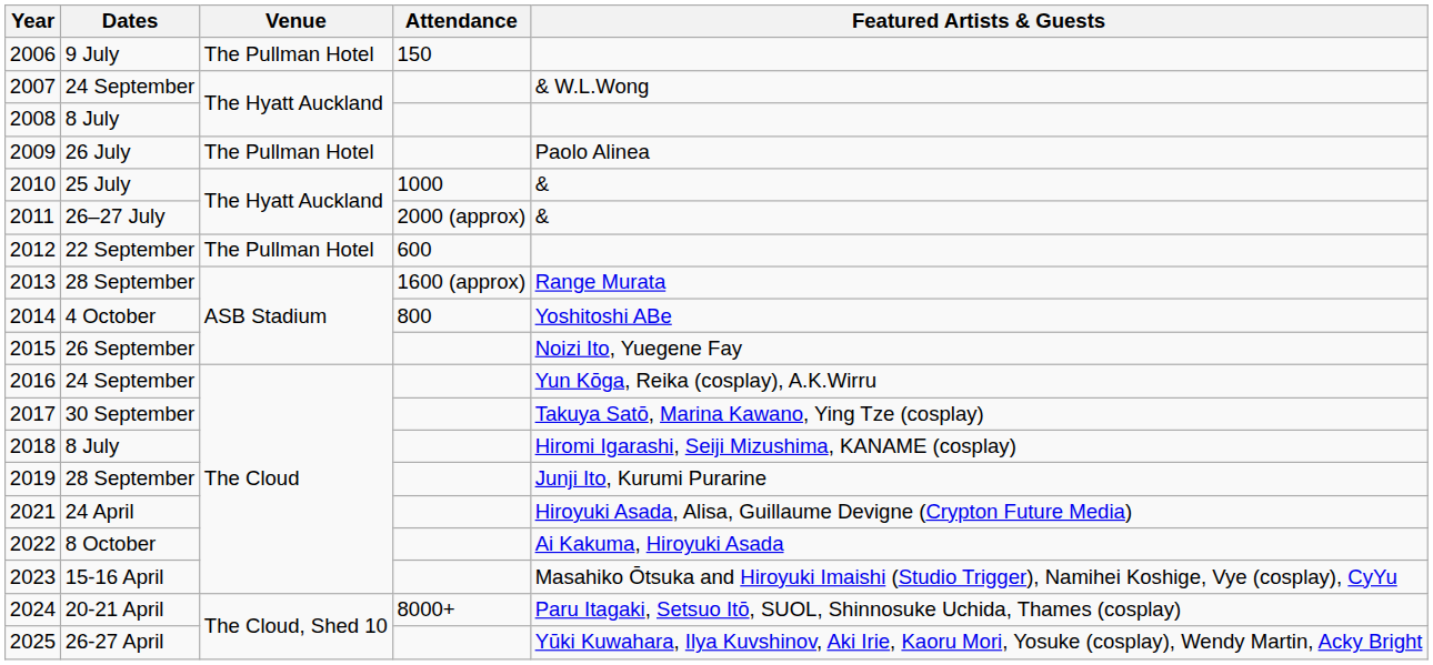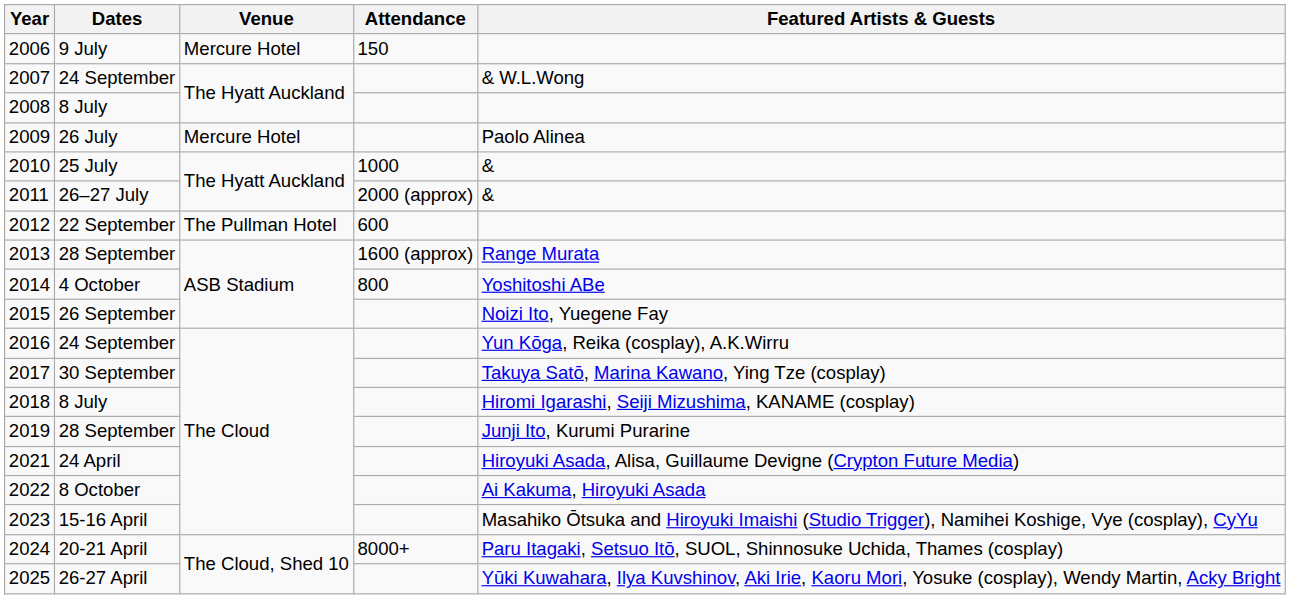 <table class="wikitable" border="1">
 <tr>
 <th>Year</th>
 <th>Dates</th>
 <th>Venue</th>
 <th>Attendance</th>
 <th>Featured Artists & Guests</th>
 </tr>
 <tr>
 <td>2006</td>
 <td>9 July</td>
-<td>The Pullman Hotel</td>
+<td>Mercure Hotel</td>
 <td>150</td>
 <td></td>
 </tr>
 <tr>
 <td>2007</td>
 <td>24 September</td>
 <td rowspan="2">The Hyatt Auckland</td>
 <td></td>
 <td> & W.L.Wong</td>
 </tr>
 <tr>
 <td>2008</td>
 <td>8 July</td>
 <td></td>
 <td></td>
 </tr>
 <tr>
 <td>2009</td>
 <td>26 July</td>
-<td>The Pullman Hotel</td>
+<td>Mercure Hotel</td>
 <td></td>
 <td>Paolo Alinea</td>
 </tr>
 <tr>
 <td>2010</td>
 <td>25 July</td>
 <td rowspan="2">The Hyatt Auckland</td>
 <td>1000</td>
 <td> & </td>
 </tr>
 <tr>
 <td>2011</td>
 <td>26–27 July</td>
 <td>2000 (approx)</td>
 <td> & </td>
 </tr>
 <tr>
 <td>2012</td>
 <td>22 September</td>
 <td>The Pullman Hotel</td>
 <td>600</td>
 <td></td>
 </tr>
 <tr>
 <td>2013</td>
 <td>28 September</td>
 <td rowspan="3">ASB Stadium</td>
 <td>1600 (approx)</td>
 <td><a href='#'>Range Murata</a></td>
 </tr>
 <tr>
 <td>2014</td>
 <td>4 October</td>
 <td>800</td>
 <td><a href='#'>Yoshitoshi ABe</a></td>
 </tr>
 <tr>
 <td>2015</td>
 <td>26 September</td>
 <td></td>
 <td><a href='#'>Noizi Ito</a>, Yuegene Fay</td>
 </tr>
 <tr>
 <td>2016</td>
 <td>24 September</td>
 <td rowspan="7">The Cloud</td>
 <td></td>
 <td><a href='#'>Yun Kōga</a>, Reika (cosplay), A.K.Wirru</td>
 </tr>
 <tr>
 <td>2017</td>
 <td>30 September</td>
 <td></td>
 <td><a href='#'> Takuya Satō</a>, <a href='#'>Marina Kawano</a>, Ying Tze (cosplay)</td>
 </tr>
 <tr>
 <td>2018</td>
 <td>8 July</td>
 <td></td>
 <td><a href='#'>Hiromi Igarashi</a>, <a href='#'>Seiji Mizushima</a>, KANAME (cosplay)</td>
 </tr>
 <tr>
 <td>2019</td>
 <td>28 September</td>
 <td></td>
 <td><a href='#'>Junji Ito</a>, Kurumi Purarine</td>
 </tr>
 <tr>
 <td>2021</td>
 <td>24 April</td>
 <td></td>
 <td><a href='#'>Hiroyuki Asada</a>, Alisa, Guillaume Devigne (<a href='#'>Crypton Future Media</a>)</td>
 </tr>
 <tr>
 <td>2022</td>
 <td>8 October</td>
 <td></td>
 <td><a href='#'>Ai Kakuma</a>, <a href='#'>Hiroyuki Asada</a></td>
 </tr>
 <tr>
 <td>2023</td>
 <td>15-16 April</td>
 <td></td>
 <td>Masahiko Ōtsuka and <a href='#'>Hiroyuki Imaishi</a> (<a href='#'>Studio Trigger</a>), Namihei Koshige, Vye (cosplay), <a href='#'>CyYu</a></td>
 </tr>
 <tr>
 <td>2024</td>
 <td>20-21 April</td>
 <td rowspan=2>The Cloud, Shed 10</td>
 <td>8000+</td>
 <td><a href='#'>Paru Itagaki</a>, <a href='#'>Setsuo Itō</a>, SUOL, Shinnosuke Uchida, Thames (cosplay)</td>
 </tr>
 <tr>
 <td>2025</td>
 <td>26-27 April</td>
 <td></td>
 <td><a href='#'>Yūki Kuwahara</a>, <a href='#'>Ilya Kuvshinov</a>, <a href='#'>Aki Irie</a>, <a href='#'>Kaoru Mori</a>, Yosuke (cosplay), Wendy Martin, <a href='#'>Acky Bright</a></td>
 </tr>
 </table>
